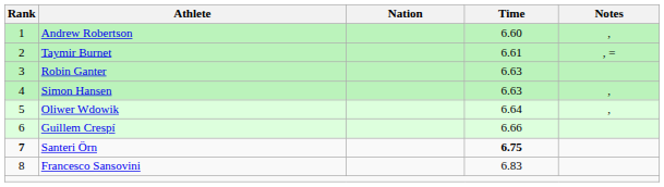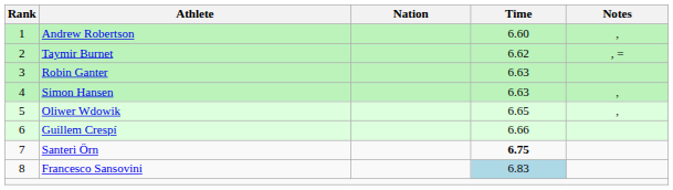 <table class="wikitable sortable" style="text-align:center;width: 55%;">
 <tr>
 <th scope="col" style="width: 10px;">Rank</th>
 <th scope="col">Athlete</th>
 <th scope="col">Nation</th>
 <th scope="col">Time</th>
 <th scope="col">Notes</th>
 </tr>
 <tr bgcolor=bbf3bb>
 <td>1</td>
 <td align=left><a href='#'>Andrew Robertson</a></td>
 <td align=left></td>
 <td>6.60</td>
 <td>, </td>
 </tr>
 <tr bgcolor=bbf3bb>
 <td>2</td>
 <td align=left><a href='#'>Taymir Burnet</a></td>
 <td align=left></td>
-<td>6.61</td>
+<td>6.62</td>
 <td>, =</td>
 </tr>
 <tr bgcolor=bbf3bb>
 <td>3</td>
 <td align=left><a href='#'>Robin Ganter</a></td>
 <td align=left></td>
 <td>6.63 </td>
 <td></td>
 </tr>
 <tr bgcolor=bbf3bb>
 <td>4</td>
 <td align=left><a href='#'>Simon Hansen</a></td>
 <td align=left></td>
 <td>6.63 </td>
 <td>, </td>
 </tr>
 <tr bgcolor=ddffdd>
 <td>5</td>
 <td align=left><a href='#'>Oliwer Wdowik</a></td>
 <td align=left></td>
-<td>6.64</td>
+<td>6.65</td>
 <td>, </td>
 </tr>
 <tr bgcolor=ddffdd>
 <td>6</td>
 <td align=left><a href='#'>Guillem Crespí</a></td>
 <td align=left></td>
 <td>6.66</td>
 <td></td>
 </tr>
 <tr>
-<td><strong>7</strong></td>
+<td>7</td>
 <td align=left><a href='#'>Santeri Örn</a></td>
 <td align=left></td>
 <td><strong>6.75</strong></td>
 <td></td>
 </tr>
 <tr>
 <td>8</td>
 <td align=left><a href='#'>Francesco Sansovini</a></td>
 <td align=left></td>
-<td>6.83</td>
+<td style="background: lightblue;">6.83</td>
 <td></td>
 </tr>
 <tr class="sortbottom">
 <td colspan="5"></td>
 </tr>
 </table>
